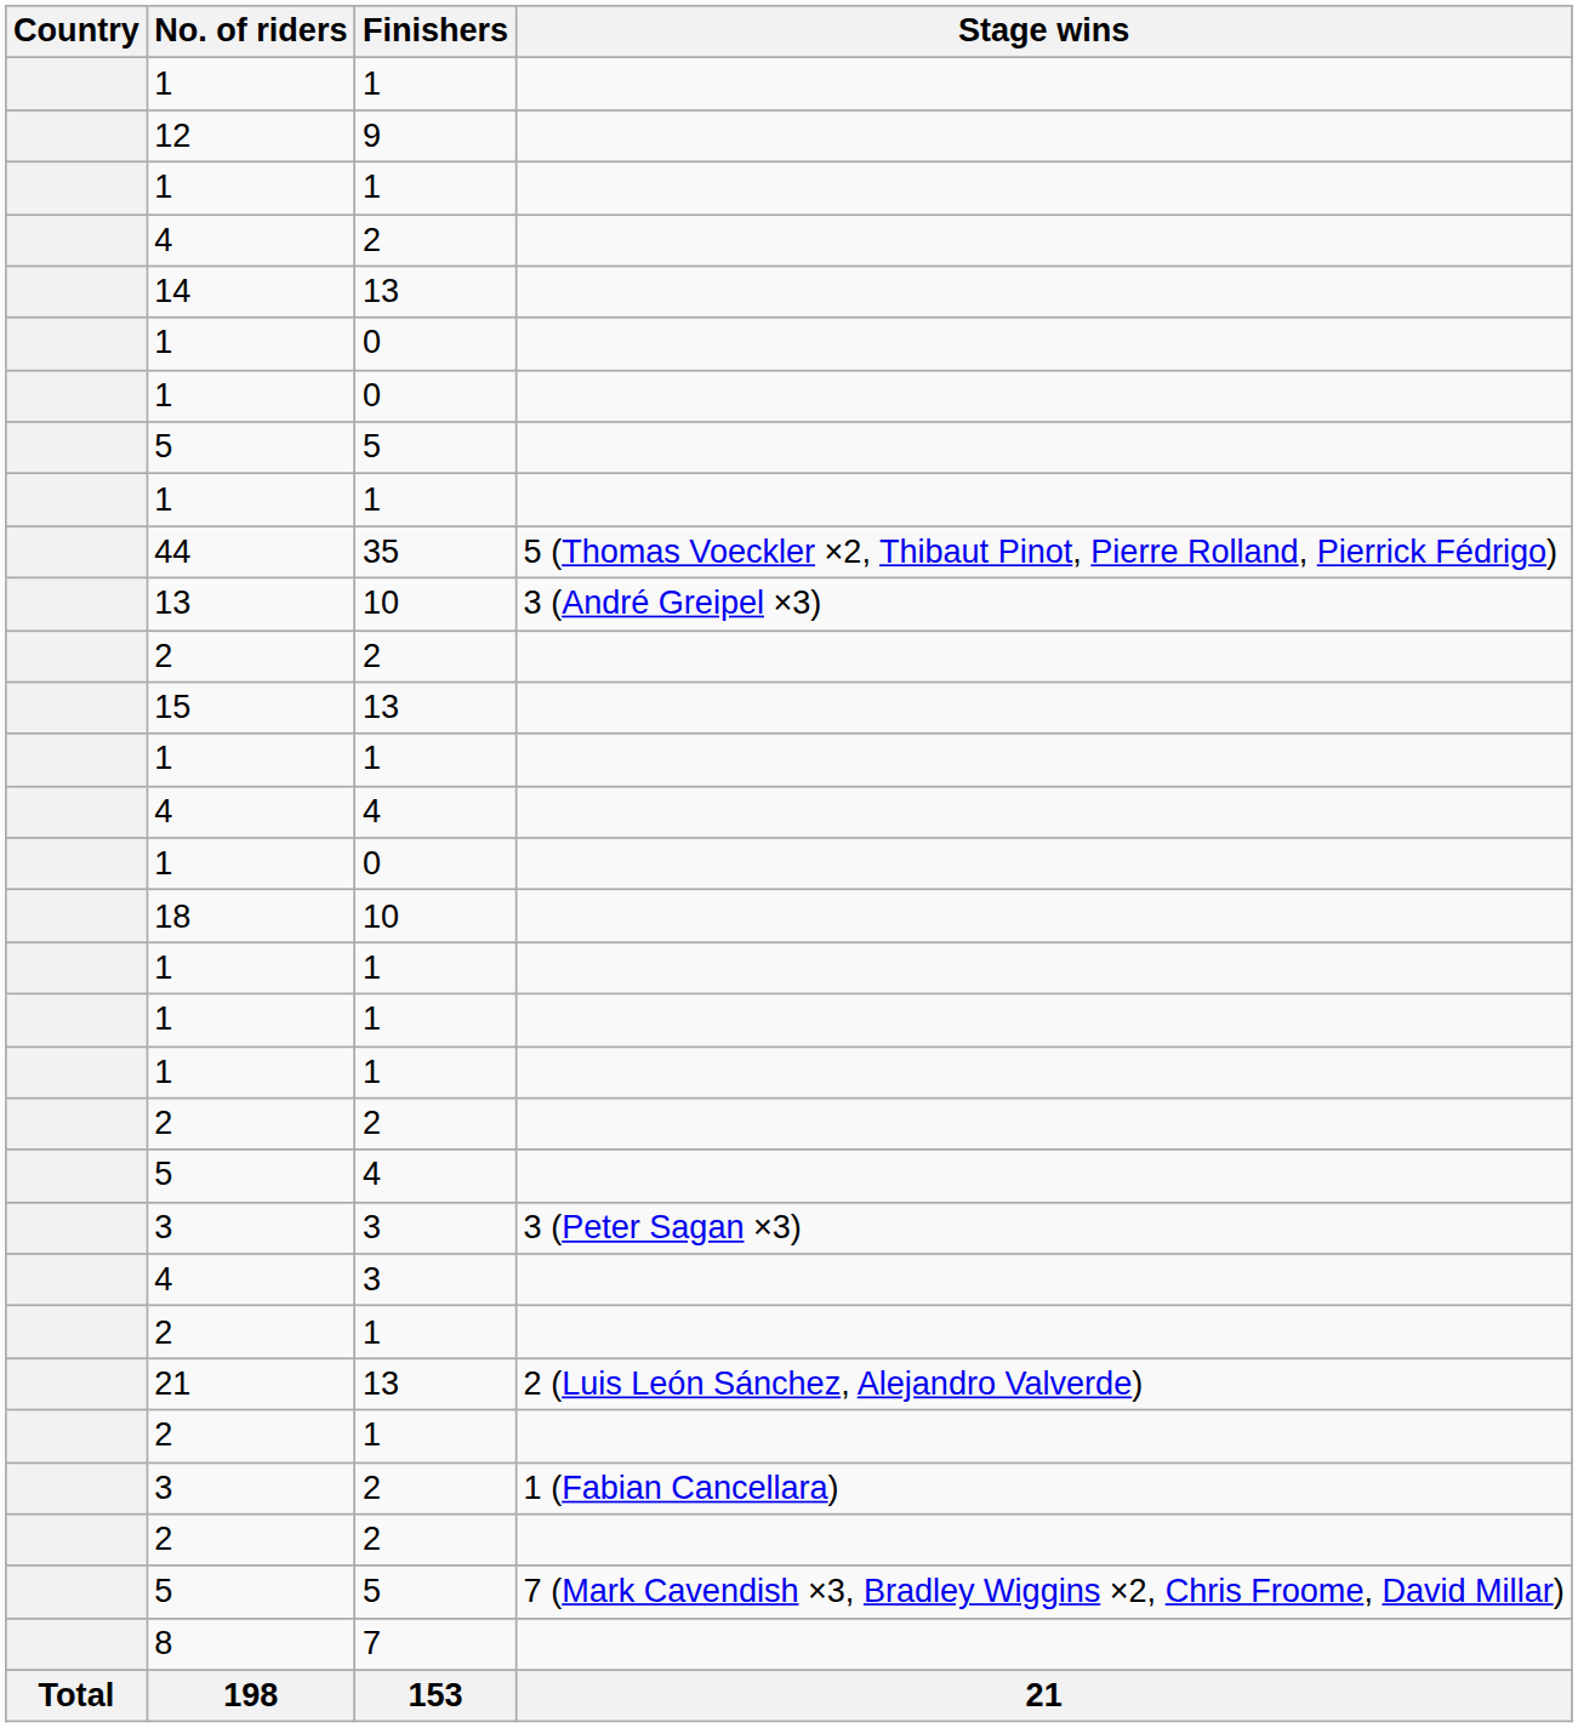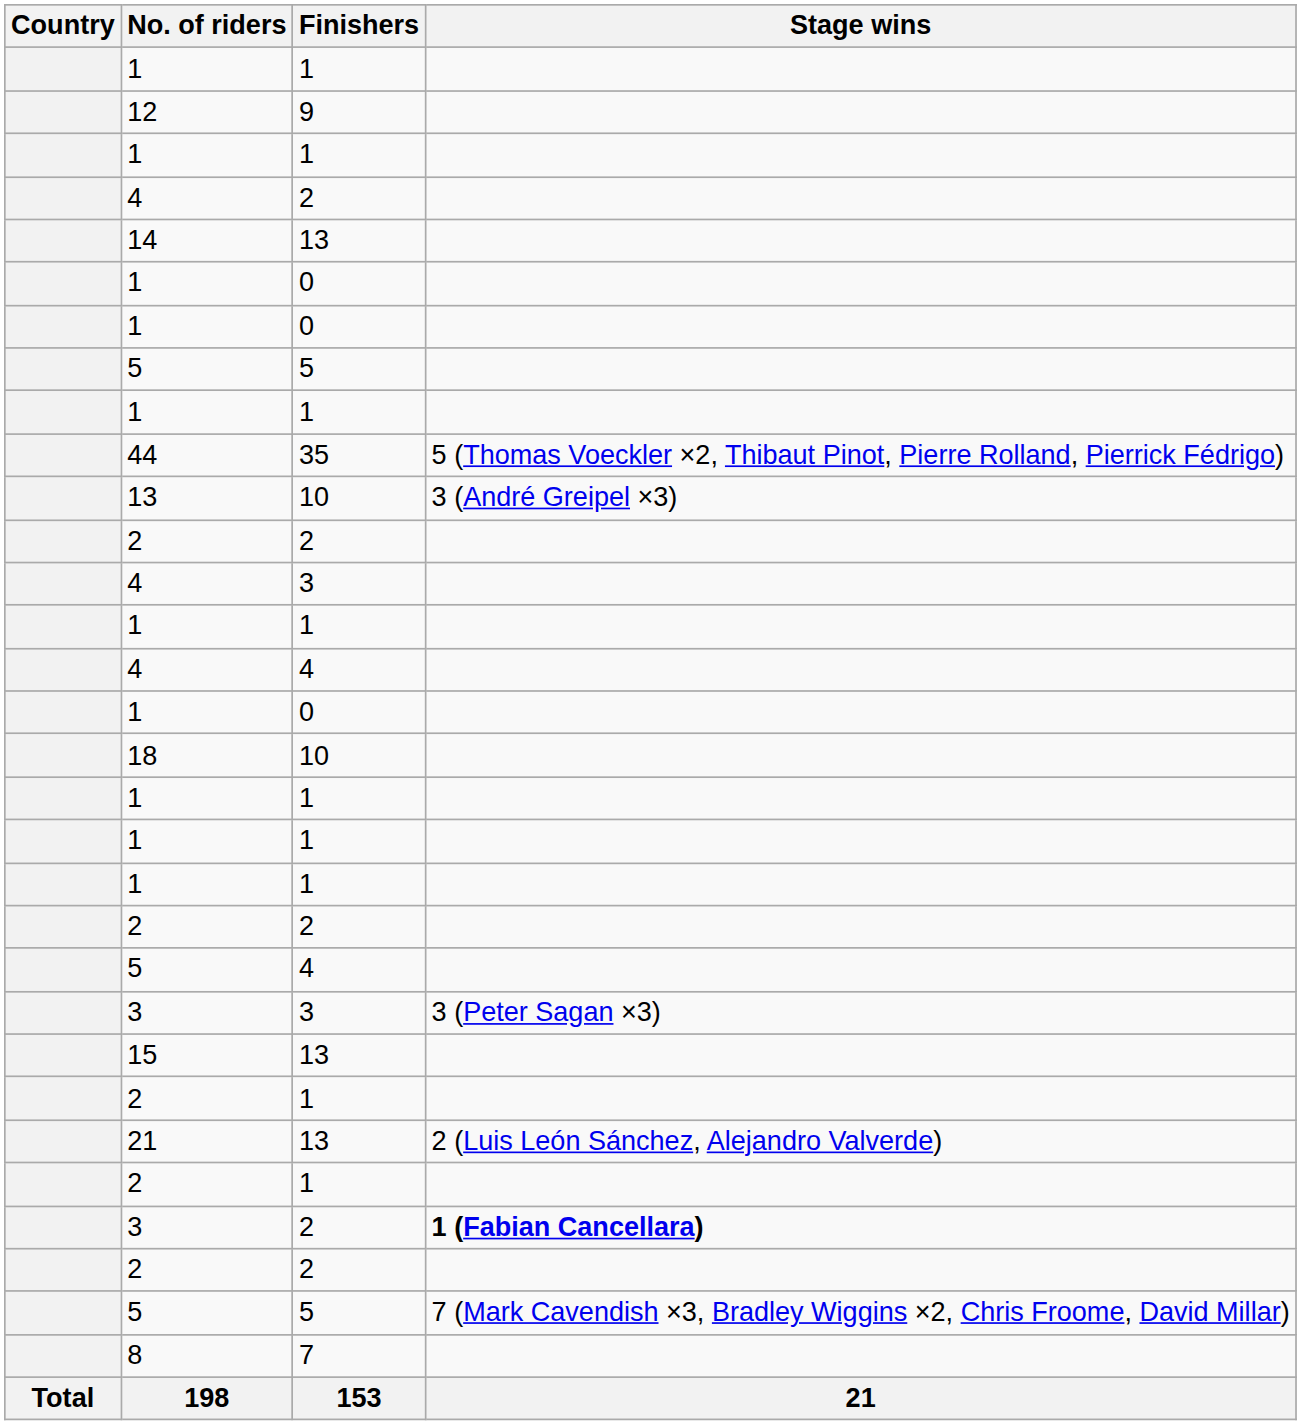 <table class="wikitable plainrowheaders sortable">
 <tr>
 <th scope="col">Country</th>
 <th scope="col">No. of riders</th>
 <th scope="col">Finishers</th>
 <th scope="col">Stage wins</th>
 </tr>
 <tr>
 <th scope="row"></th>
 <td>1</td>
 <td>1</td>
 <td></td>
 </tr>
 <tr>
 <th scope="row"></th>
 <td>12</td>
 <td>9</td>
 <td></td>
 </tr>
 <tr>
 <th scope="row"></th>
 <td>1</td>
 <td>1</td>
 <td></td>
 </tr>
 <tr>
 <th scope="row"></th>
 <td>4</td>
 <td>2</td>
 <td></td>
 </tr>
 <tr>
 <th scope="row"></th>
 <td>14</td>
 <td>13</td>
 <td></td>
 </tr>
 <tr>
 <th scope="row"></th>
 <td>1</td>
 <td>0</td>
 <td></td>
 </tr>
 <tr>
 <th scope="row"></th>
 <td>1</td>
 <td>0</td>
 <td></td>
 </tr>
 <tr>
 <th scope="row"></th>
 <td>5</td>
 <td>5</td>
 <td></td>
 </tr>
 <tr>
 <th scope="row"></th>
 <td>1</td>
 <td>1</td>
 <td></td>
 </tr>
 <tr>
 <th scope="row"></th>
 <td>44</td>
 <td>35</td>
 <td>5 (<a href='#'>Thomas Voeckler</a> ×2, <a href='#'>Thibaut Pinot</a>, <a href='#'>Pierre Rolland</a>, <a href='#'>Pierrick Fédrigo</a>)</td>
 </tr>
 <tr>
 <th scope="row"></th>
 <td>13</td>
 <td>10</td>
 <td>3 (<a href='#'>André Greipel</a> ×3)</td>
 </tr>
 <tr>
 <th scope="row"></th>
 <td>2</td>
 <td>2</td>
 <td></td>
 </tr>
 <tr>
 <th scope="row"></th>
-<td>15</td>
-<td>13</td>
+<td>4</td>
+<td>3</td>
 <td></td>
 </tr>
 <tr>
 <th scope="row"></th>
 <td>1</td>
 <td>1</td>
 <td></td>
 </tr>
 <tr>
 <th scope="row"></th>
 <td>4</td>
 <td>4</td>
 <td></td>
 </tr>
 <tr>
 <th scope="row"></th>
 <td>1</td>
 <td>0</td>
 <td></td>
 </tr>
 <tr>
 <th scope="row"></th>
 <td>18</td>
 <td>10</td>
 <td></td>
 </tr>
 <tr>
 <th scope="row"></th>
 <td>1</td>
 <td>1</td>
 <td></td>
 </tr>
 <tr>
 <th scope="row"></th>
 <td>1</td>
 <td>1</td>
 <td></td>
 </tr>
 <tr>
 <th scope="row"></th>
 <td>1</td>
 <td>1</td>
 <td></td>
 </tr>
 <tr>
 <th scope="row"></th>
 <td>2</td>
 <td>2</td>
 <td></td>
 </tr>
 <tr>
 <th scope="row"></th>
 <td>5</td>
 <td>4</td>
 <td></td>
 </tr>
 <tr>
 <th scope="row"></th>
 <td>3</td>
 <td>3</td>
 <td>3 (<a href='#'>Peter Sagan</a> ×3)</td>
 </tr>
 <tr>
 <th scope="row"></th>
-<td>4</td>
-<td>3</td>
+<td>15</td>
+<td>13</td>
 <td></td>
 </tr>
 <tr>
 <th scope="row"></th>
 <td>2</td>
 <td>1</td>
 <td></td>
 </tr>
 <tr>
 <th scope="row"></th>
 <td>21</td>
 <td>13</td>
 <td>2 (<a href='#'>Luis León Sánchez</a>, <a href='#'>Alejandro Valverde</a>)</td>
 </tr>
 <tr>
 <th scope="row"></th>
 <td>2</td>
 <td>1</td>
 <td></td>
 </tr>
 <tr>
 <th scope="row"></th>
 <td>3</td>
 <td>2</td>
-<td>1 (<a href='#'>Fabian Cancellara</a>)</td>
+<td><strong>1 (<a href='#'>Fabian Cancellara</a>)</strong></td>
 </tr>
 <tr>
 <th scope="row"></th>
 <td>2</td>
 <td>2</td>
 <td></td>
 </tr>
 <tr>
 <th scope="row"></th>
 <td>5</td>
 <td>5</td>
 <td>7 (<a href='#'>Mark Cavendish</a> ×3, <a href='#'>Bradley Wiggins</a> ×2, <a href='#'>Chris Froome</a>, <a href='#'>David Millar</a>)</td>
 </tr>
 <tr>
 <th scope="row"></th>
 <td>8</td>
 <td>7</td>
 <td></td>
 </tr>
 <tr>
 <th>Total</th>
 <th>198</th>
 <th>153</th>
 <th>21</th>
 </tr>
 </table>
